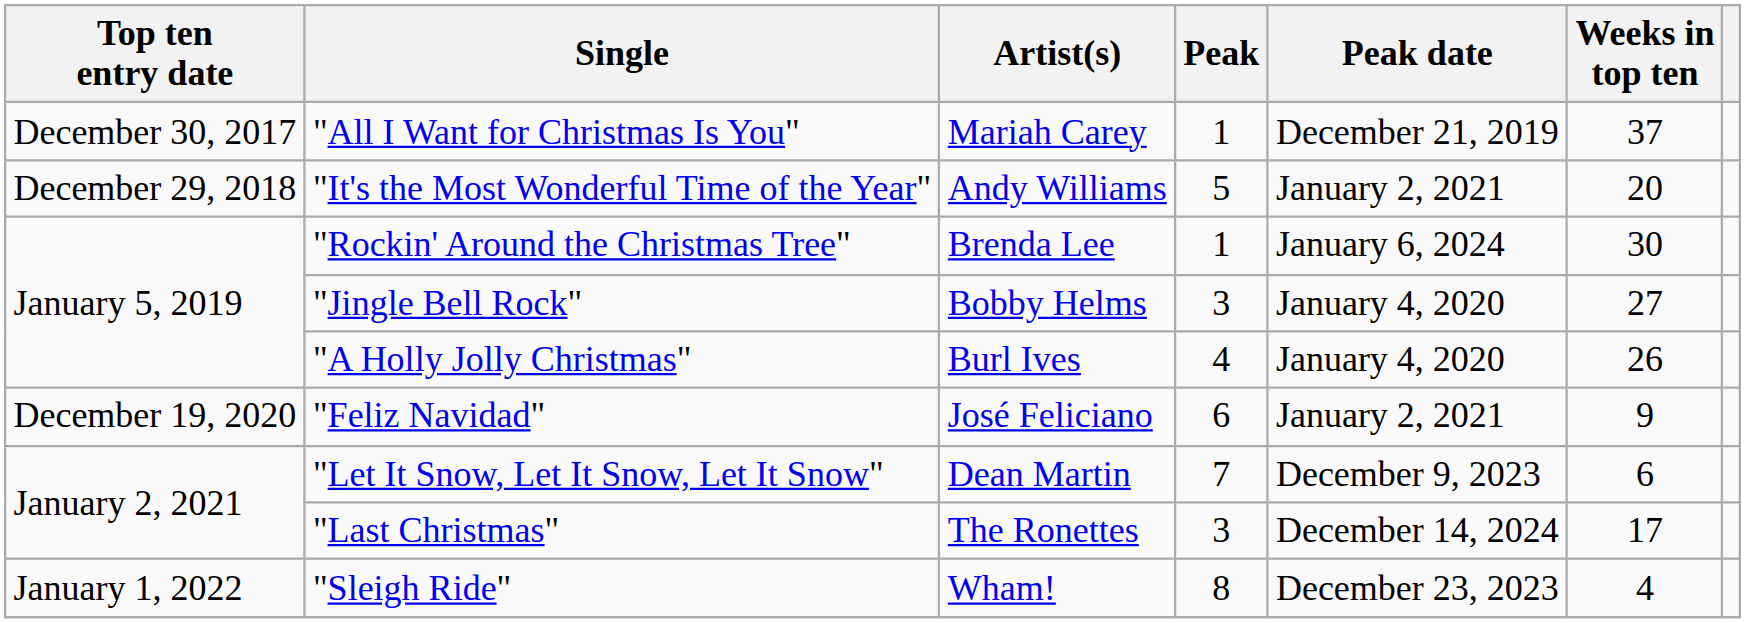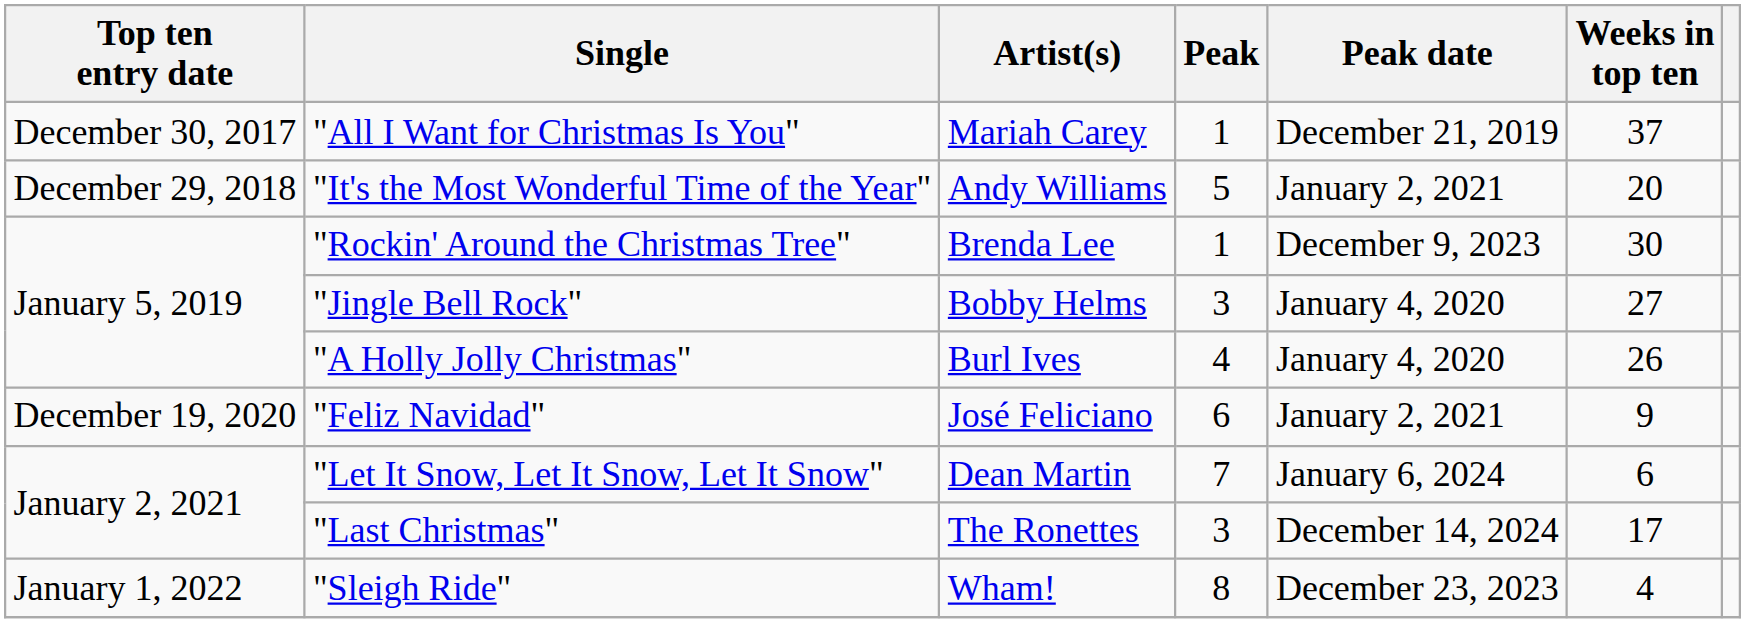 <table class="wikitable sortable">
 <tr>
 <th>Top ten<br>entry date</th>
 <th>Single</th>
 <th>Artist(s)</th>
 <th data-sort-type="number">Peak</th>
 <th>Peak date</th>
 <th data-sort-type="number">Weeks in<br>top ten</th>
 <th></th>
 </tr>
 <tr>
 <td>December 30, 2017</td>
 <td>"<a href='#'>All I Want for Christmas Is You</a>"</td>
 <td><a href='#'>Mariah Carey</a></td>
 <td style="text-align:center;">1</td>
 <td>December 21, 2019</td>
 <td style="text-align:center;">37</td>
 <td style="text-align:center;"></td>
 </tr>
 <tr>
 <td>December 29, 2018</td>
 <td>"<a href='#'>It's the Most Wonderful Time of the Year</a>"</td>
 <td><a href='#'>Andy Williams</a></td>
 <td style="text-align:center;">5</td>
 <td>January 2, 2021</td>
 <td style="text-align:center;">20</td>
 <td style="text-align:center;"></td>
 </tr>
 <tr>
 <td rowspan="3">January 5, 2019</td>
 <td>"<a href='#'>Rockin' Around the Christmas Tree</a>"</td>
 <td><a href='#'>Brenda Lee</a></td>
 <td style="text-align:center;">1</td>
-<td>January 6, 2024</td>
+<td>December 9, 2023</td>
 <td style="text-align:center;">30</td>
 <td style="text-align:center;"></td>
 </tr>
 <tr>
 <td>"<a href='#'>Jingle Bell Rock</a>"</td>
 <td><a href='#'>Bobby Helms</a></td>
 <td style="text-align:center;">3</td>
 <td>January 4, 2020</td>
 <td style="text-align:center;">27</td>
 <td style="text-align:center;"></td>
 </tr>
 <tr>
 <td>"<a href='#'>A Holly Jolly Christmas</a>"</td>
 <td><a href='#'>Burl Ives</a></td>
 <td style="text-align:center;">4</td>
 <td>January 4, 2020</td>
 <td style="text-align:center;">26</td>
 <td style="text-align:center;"></td>
 </tr>
 <tr>
 <td>December 19, 2020</td>
 <td>"<a href='#'>Feliz Navidad</a>"</td>
 <td><a href='#'>José Feliciano</a></td>
 <td style="text-align:center;">6</td>
 <td>January 2, 2021</td>
 <td style="text-align:center;">9</td>
 <td style="text-align:center;"></td>
 </tr>
 <tr>
 <td rowspan="2">January 2, 2021</td>
 <td>"<a href='#'>Let It Snow, Let It Snow, Let It Snow</a>"</td>
 <td><a href='#'>Dean Martin</a></td>
 <td style="text-align:center;">7</td>
-<td>December 9, 2023</td>
+<td>January 6, 2024</td>
 <td style="text-align:center;">6</td>
 <td style="text-align:center;"></td>
 </tr>
 <tr>
 <td>"<a href='#'>Last Christmas</a>"</td>
 <td><a href='#'>The Ronettes</a></td>
 <td style="text-align:center;">3</td>
 <td>December 14, 2024</td>
 <td style="text-align:center;">17</td>
 <td style="text-align:center;"></td>
 </tr>
 <tr>
 <td>January 1, 2022</td>
 <td>"<a href='#'>Sleigh Ride</a>"</td>
 <td><a href='#'>Wham!</a></td>
 <td style="text-align:center;">8</td>
 <td>December 23, 2023</td>
 <td style="text-align:center;">4</td>
 <td style="text-align:center;"></td>
 </tr>
 <tr>
 </tr>
 </table>
